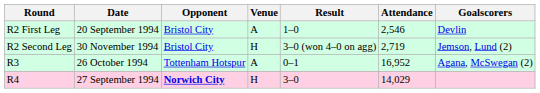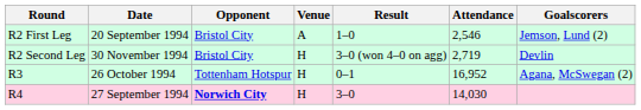 <table class="wikitable">
 <tr>
 <th>Round</th>
 <th>Date</th>
 <th>Opponent</th>
 <th>Venue</th>
 <th>Result</th>
 <th>Attendance</th>
 <th>Goalscorers</th>
 </tr>
 <tr style="background-color: #d0ffe3;">
 <td>R2 First Leg</td>
 <td>20 September 1994</td>
 <td><a href='#'>Bristol City</a></td>
 <td>A</td>
 <td>1–0</td>
 <td>2,546</td>
-<td><a href='#'>Devlin</a></td>
+<td><a href='#'>Jemson</a>, <a href='#'>Lund</a> (2)</td>
 </tr>
 <tr style="background-color: #d0ffe3;">
 <td>R2 Second Leg</td>
 <td>30 November 1994</td>
 <td><a href='#'>Bristol City</a></td>
 <td>H</td>
 <td>3–0 (won 4–0 on agg)</td>
 <td>2,719</td>
-<td><a href='#'>Jemson</a>, <a href='#'>Lund</a> (2)</td>
+<td><a href='#'>Devlin</a></td>
 </tr>
 <tr style="background-color: #d0ffe3;">
 <td>R3</td>
 <td>26 October 1994</td>
 <td><a href='#'>Tottenham Hotspur</a></td>
-<td>A</td>
+<td>H</td>
 <td>0–1</td>
 <td>16,952</td>
 <td><a href='#'>Agana</a>, <a href='#'>McSwegan</a> (2)</td>
 </tr>
 <tr style="background-color: #ffd0e3;">
 <td>R4</td>
 <td>27 September 1994</td>
 <td><strong><a href='#'>Norwich City</a></strong></td>
 <td>H</td>
 <td>3–0</td>
-<td>14,029</td>
+<td>14,030</td>
 <td></td>
 </tr>
 </table>
